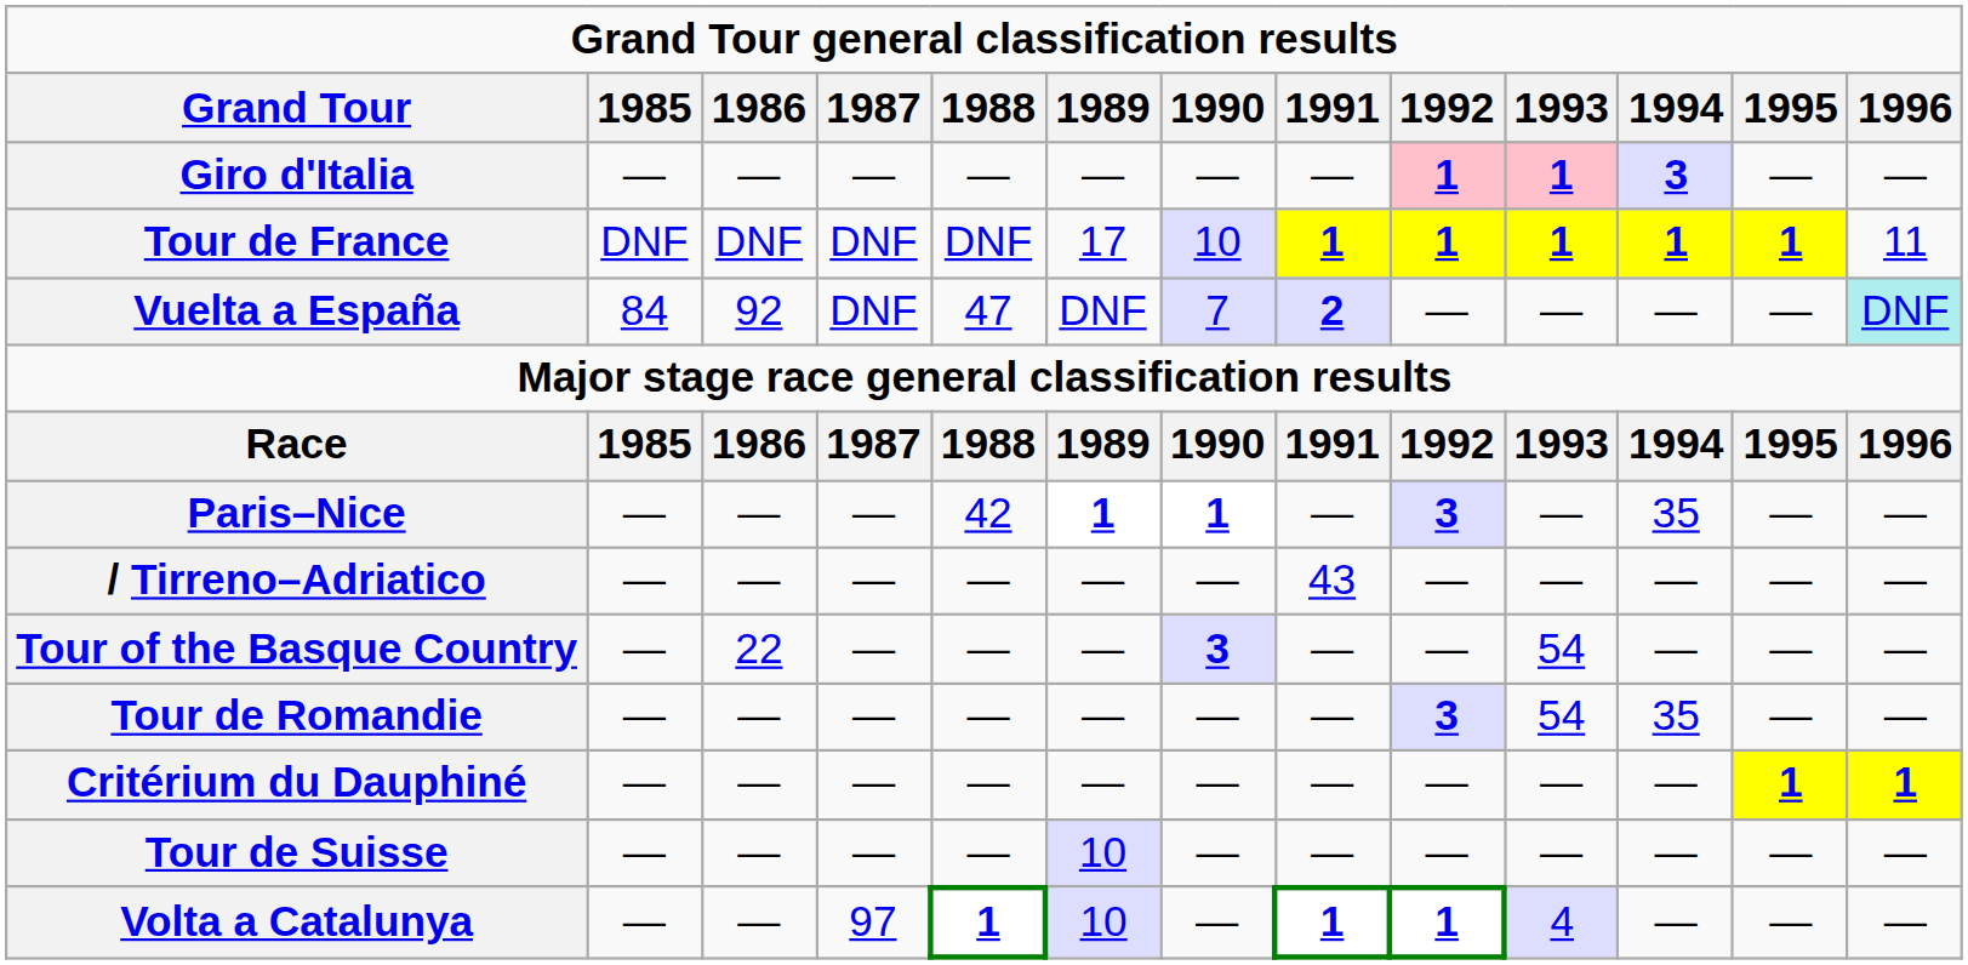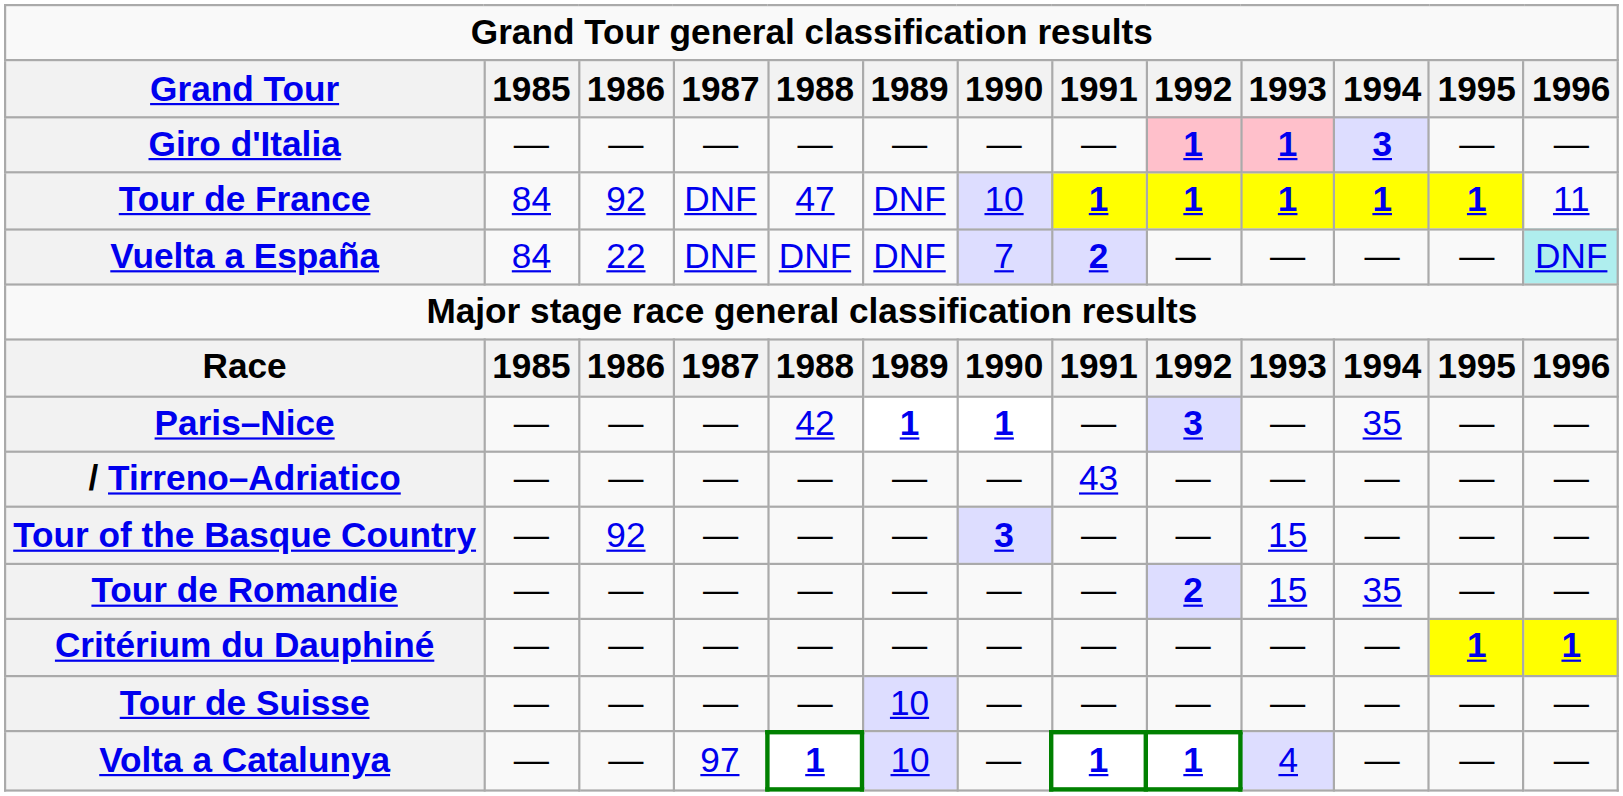 <table class="wikitable plainrowheaders">
 <tr>
 <td colspan=13 align="center"><strong>Grand Tour general classification results</strong></td>
 </tr>
 <tr>
 <th scope="col"><a href='#'>Grand Tour</a></th>
 <th scope="col">1985</th>
 <th scope="col">1986</th>
 <th scope="col">1987</th>
 <th scope="col">1988</th>
 <th scope="col">1989</th>
 <th scope="col">1990</th>
 <th scope="col">1991</th>
 <th scope="col">1992</th>
 <th scope="col">1993</th>
 <th scope="col">1994</th>
 <th scope="col">1995</th>
 <th scope="col">1996</th>
 </tr>
 <tr style="text-align:center;">
 <th scope="row"> <a href='#'>Giro d'Italia</a></th>
 <td>—</td>
 <td>—</td>
 <td>—</td>
 <td>—</td>
 <td>—</td>
 <td>—</td>
 <td>—</td>
 <td style="background:pink;"><a href='#'><strong>1</strong></a></td>
 <td style="background:pink"><a href='#'><strong>1</strong></a></td>
 <td style="background:#ddf;"><a href='#'><strong>3</strong></a></td>
 <td>—</td>
 <td>—</td>
 </tr>
 <tr style="text-align:center;">
 <th scope="row"> <a href='#'>Tour de France</a></th>
+<td><a href='#'>84</a></td>
+<td><a href='#'>92</a></td>
 <td><a href='#'>DNF</a></td>
+<td><a href='#'>47</a></td>
 <td><a href='#'>DNF</a></td>
-<td><a href='#'>DNF</a></td>
-<td><a href='#'>DNF</a></td>
-<td><a href='#'>17</a></td>
 <td style="background:#ddf;"><a href='#'>10</a></td>
 <td style="background:yellow;"><a href='#'><strong>1</strong></a></td>
 <td style="background:yellow;"><a href='#'><strong>1</strong></a></td>
 <td style="background:yellow;"><a href='#'><strong>1</strong></a></td>
 <td style="background:yellow;"><a href='#'><strong>1</strong></a></td>
 <td style="background:yellow;"><a href='#'><strong>1</strong></a></td>
 <td><a href='#'>11</a></td>
 </tr>
 <tr style="text-align:center;">
 <th scope="row"> <a href='#'>Vuelta a España</a></th>
 <td><a href='#'>84</a></td>
-<td><a href='#'>92</a></td>
+<td><a href='#'>22</a></td>
 <td><a href='#'>DNF</a></td>
-<td><a href='#'>47</a></td>
+<td><a href='#'>DNF</a></td>
 <td><a href='#'>DNF</a></td>
 <td style="background:#ddf;"><a href='#'>7</a></td>
 <td style="background:#ddf;"><a href='#'><strong>2</strong></a></td>
 <td>—</td>
 <td>—</td>
 <td>—</td>
 <td>—</td>
 <td style="background: paleturquoise;"><a href='#'>DNF</a></td>
 </tr>
 <tr>
 <td colspan=16 align="center"><strong>Major stage race general classification results</strong></td>
 </tr>
 <tr>
 <th scope="col">Race</th>
 <th scope="col">1985</th>
 <th scope="col">1986</th>
 <th scope="col">1987</th>
 <th scope="col">1988</th>
 <th scope="col">1989</th>
 <th scope="col">1990</th>
 <th scope="col">1991</th>
 <th scope="col">1992</th>
 <th scope="col">1993</th>
 <th scope="col">1994</th>
 <th scope="col">1995</th>
 <th scope="col">1996</th>
 </tr>
 <tr style="text-align:center;">
 <th scope="row"> <a href='#'>Paris–Nice</a></th>
 <td>—</td>
 <td>—</td>
 <td>—</td>
 <td><a href='#'>42</a></td>
 <td style="background:white;"><a href='#'><strong>1</strong></a></td>
 <td style="background:white;"><a href='#'><strong>1</strong></a></td>
 <td>—</td>
 <td style="background:#ddf;"><a href='#'><strong>3</strong></a></td>
 <td>—</td>
 <td><a href='#'>35</a></td>
 <td>—</td>
 <td>—</td>
 </tr>
 <tr style="text-align:center;">
 <th scope="row">/ <a href='#'>Tirreno–Adriatico</a></th>
 <td>—</td>
 <td>—</td>
 <td>—</td>
 <td>—</td>
 <td>—</td>
 <td>—</td>
 <td><a href='#'>43</a></td>
 <td>—</td>
 <td>—</td>
 <td>—</td>
 <td>—</td>
 <td>—</td>
 </tr>
 <tr style="text-align:center;">
 <th scope="row"> <a href='#'>Tour of the Basque Country</a></th>
 <td>—</td>
-<td><a href='#'>22</a></td>
+<td><a href='#'>92</a></td>
 <td>—</td>
 <td>—</td>
 <td>—</td>
 <td style="background:#ddf;"><a href='#'><strong>3</strong></a></td>
 <td>—</td>
 <td>—</td>
-<td><a href='#'>54</a></td>
+<td><a href='#'>15</a></td>
 <td>—</td>
 <td>—</td>
 <td>—</td>
 </tr>
 <tr style="text-align:center;">
 <th scope="row"> <a href='#'>Tour de Romandie</a></th>
 <td>—</td>
 <td>—</td>
 <td>—</td>
 <td>—</td>
 <td>—</td>
 <td>—</td>
 <td>—</td>
-<td style="background:#ddf;"><a href='#'><strong>3</strong></a></td>
-<td><a href='#'>54</a></td>
+<td style="background:#ddf;"><a href='#'><strong>2</strong></a></td>
+<td><a href='#'>15</a></td>
 <td><a href='#'>35</a></td>
 <td>—</td>
 <td>—</td>
 </tr>
 <tr style="text-align:center;">
 <th scope="row"> <a href='#'>Critérium du Dauphiné</a></th>
 <td>—</td>
 <td>—</td>
 <td>—</td>
 <td>—</td>
 <td>—</td>
 <td>—</td>
 <td>—</td>
 <td>—</td>
 <td>—</td>
 <td>—</td>
 <td style="background:yellow;"><a href='#'><strong>1</strong></a></td>
 <td style="background:yellow;"><a href='#'><strong>1</strong></a></td>
 </tr>
 <tr style="text-align:center;">
 <th scope="row"> <a href='#'>Tour de Suisse</a></th>
 <td>—</td>
 <td>—</td>
 <td>—</td>
 <td>—</td>
 <td style="background:#ddf;"><a href='#'>10</a></td>
 <td>—</td>
 <td>—</td>
 <td>—</td>
 <td>—</td>
 <td>—</td>
 <td>—</td>
 <td>—</td>
 </tr>
 <tr style="text-align:center;">
 <th scope="row"> <a href='#'>Volta a Catalunya</a></th>
 <td>—</td>
 <td>—</td>
 <td><a href='#'>97</a></td>
 <td style="background:white; border:2px solid green;"><a href='#'><strong>1</strong></a></td>
 <td style="background:#ddf;"><a href='#'>10</a></td>
 <td>—</td>
 <td style="background:white; border:2px solid green;"><a href='#'><strong>1</strong></a></td>
 <td style="background:white; border:2px solid green;"><a href='#'><strong>1</strong></a></td>
 <td style="background:#ddf;"><a href='#'>4</a></td>
 <td>—</td>
 <td>—</td>
 <td>—</td>
 </tr>
 </table>
